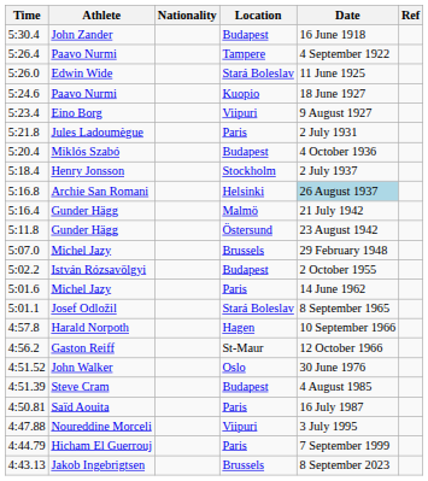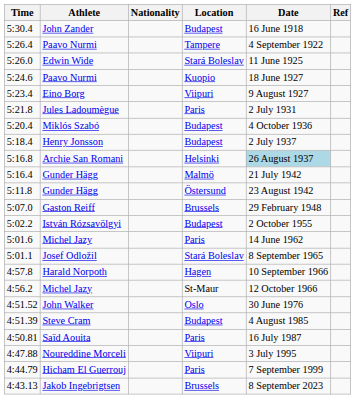 <table class="wikitable" border="1">
 <tr>
 <th>Time</th>
 <th>Athlete</th>
 <th>Nationality</th>
 <th>Location</th>
 <th>Date</th>
 <th>Ref</th>
 </tr>
 <tr>
 <td>5:30.4 </td>
 <td><a href='#'>John Zander</a></td>
 <td></td>
 <td><a href='#'>Budapest</a></td>
 <td>16 June 1918</td>
 <td></td>
 </tr>
 <tr>
 <td>5:26.4 </td>
 <td><a href='#'>Paavo Nurmi</a></td>
 <td></td>
 <td><a href='#'>Tampere</a></td>
 <td>4 September 1922</td>
 <td></td>
 </tr>
 <tr>
 <td>5:26.0 </td>
 <td><a href='#'>Edwin Wide</a></td>
 <td></td>
 <td><a href='#'>Stará Boleslav</a></td>
 <td>11 June 1925</td>
 <td></td>
 </tr>
 <tr>
 <td>5:24.6 </td>
 <td><a href='#'>Paavo Nurmi</a></td>
 <td></td>
 <td><a href='#'>Kuopio</a></td>
 <td>18 June 1927</td>
 <td></td>
 </tr>
 <tr>
 <td>5:23.4 </td>
 <td><a href='#'>Eino Borg</a></td>
 <td></td>
 <td><a href='#'>Viipuri</a></td>
 <td>9 August 1927</td>
 <td></td>
 </tr>
 <tr>
 <td>5:21.8 </td>
 <td><a href='#'>Jules Ladoumègue</a></td>
 <td></td>
 <td><a href='#'>Paris</a></td>
 <td>2 July 1931</td>
 <td></td>
 </tr>
 <tr>
 <td>5:20.4 </td>
 <td><a href='#'>Miklós Szabó</a></td>
 <td></td>
 <td><a href='#'>Budapest</a></td>
 <td>4 October 1936</td>
 <td></td>
 </tr>
 <tr>
 <td>5:18.4 </td>
 <td><a href='#'>Henry Jonsson</a></td>
 <td></td>
-<td><a href='#'>Stockholm</a></td>
+<td><a href='#'>Budapest</a></td>
 <td>2 July 1937</td>
 <td></td>
 </tr>
 <tr>
 <td>5:16.8 </td>
 <td><a href='#'>Archie San Romani</a></td>
 <td></td>
 <td><a href='#'>Helsinki</a></td>
 <td style="background: lightblue;">26 August 1937</td>
 <td></td>
 </tr>
 <tr>
 <td>5:16.4 </td>
 <td><a href='#'>Gunder Hägg</a></td>
 <td></td>
 <td><a href='#'>Malmö</a></td>
 <td>21 July 1942</td>
 <td></td>
 </tr>
 <tr>
 <td>5:11.8 </td>
 <td><a href='#'>Gunder Hägg</a></td>
 <td></td>
 <td><a href='#'>Östersund</a></td>
 <td>23 August 1942</td>
 <td></td>
 </tr>
 <tr>
 <td>5:07.0 </td>
-<td><a href='#'>Michel Jazy</a></td>
+<td><a href='#'>Gaston Reiff</a></td>
 <td></td>
 <td><a href='#'>Brussels</a></td>
 <td>29 February 1948</td>
 <td></td>
 </tr>
 <tr>
 <td>5:02.2 </td>
 <td><a href='#'>István Rózsavölgyi</a></td>
 <td></td>
 <td><a href='#'>Budapest</a></td>
 <td>2 October 1955</td>
 <td></td>
 </tr>
 <tr>
 <td>5:01.6 </td>
 <td><a href='#'>Michel Jazy</a></td>
 <td></td>
 <td><a href='#'>Paris</a></td>
 <td>14 June 1962</td>
 <td></td>
 </tr>
 <tr>
 <td>5:01.1 </td>
 <td><a href='#'>Josef Odložil</a></td>
 <td></td>
 <td><a href='#'>Stará Boleslav</a></td>
 <td>8 September 1965</td>
 <td></td>
 </tr>
 <tr>
 <td>4:57.8 </td>
 <td><a href='#'>Harald Norpoth</a></td>
 <td></td>
 <td><a href='#'>Hagen</a></td>
 <td>10 September 1966</td>
 <td></td>
 </tr>
 <tr>
 <td>4:56.2 </td>
-<td><a href='#'>Gaston Reiff</a></td>
+<td><a href='#'>Michel Jazy</a></td>
 <td></td>
 <td>St-Maur</td>
 <td>12 October 1966</td>
 <td></td>
 </tr>
 <tr>
 <td>4:51.52</td>
 <td><a href='#'>John Walker</a></td>
 <td></td>
 <td><a href='#'>Oslo</a></td>
 <td>30 June 1976</td>
 <td></td>
 </tr>
 <tr>
 <td>4:51.39</td>
 <td><a href='#'>Steve Cram</a></td>
 <td></td>
 <td><a href='#'>Budapest</a></td>
 <td>4 August 1985</td>
 <td></td>
 </tr>
 <tr>
 <td>4:50.81</td>
 <td><a href='#'>Saïd Aouita</a></td>
 <td></td>
 <td><a href='#'>Paris</a></td>
 <td>16 July 1987</td>
 <td></td>
 </tr>
 <tr>
 <td>4:47.88</td>
 <td><a href='#'>Noureddine Morceli</a></td>
 <td></td>
 <td><a href='#'>Viipuri</a></td>
 <td>3 July 1995</td>
 <td></td>
 </tr>
 <tr>
 <td>4:44.79</td>
 <td><a href='#'>Hicham El Guerrouj</a></td>
 <td></td>
 <td><a href='#'>Paris</a></td>
 <td>7 September 1999</td>
 <td></td>
 </tr>
 <tr>
 <td>4:43.13</td>
 <td><a href='#'>Jakob Ingebrigtsen</a></td>
 <td></td>
 <td><a href='#'>Brussels</a></td>
 <td>8 September 2023</td>
 <td></td>
 </tr>
 </table>
